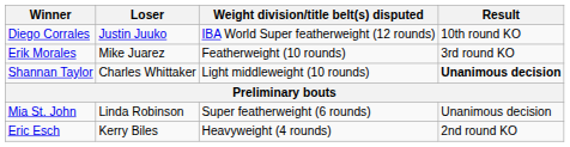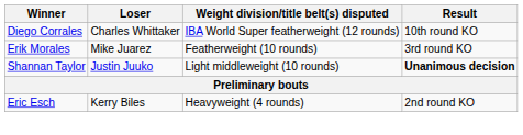 <table class=wikitable>
 <tr>
 <th>Winner</th>
 <th>Loser</th>
 <th>Weight division/title belt(s) disputed</th>
 <th>Result</th>
 </tr>
 <tr>
 <td> <a href='#'>Diego Corrales</a></td>
-<td> <a href='#'>Justin Juuko</a></td>
+<td> Charles Whittaker</td>
 <td><a href='#'>IBA</a> World Super featherweight (12 rounds)</td>
 <td>10th round KO</td>
 </tr>
 <tr>
 <td> <a href='#'>Erik Morales</a></td>
 <td> Mike Juarez</td>
 <td>Featherweight (10 rounds)</td>
 <td>3rd round KO</td>
 </tr>
 <tr>
 <td> <a href='#'>Shannan Taylor</a></td>
-<td> Charles Whittaker</td>
+<td> <a href='#'>Justin Juuko</a></td>
 <td>Light middleweight (10 rounds)</td>
 <td><strong>Unanimous decision</strong></td>
 </tr>
 <tr>
 <th colspan=4>Preliminary bouts</th>
-</tr>
-<tr>
-<td> <a href='#'>Mia St. John</a></td>
-<td> Linda Robinson</td>
-<td>Super featherweight (6 rounds)</td>
-<td>Unanimous decision</td>
 </tr>
 <tr>
 <td> <a href='#'>Eric Esch</a></td>
 <td> Kerry Biles</td>
 <td>Heavyweight (4 rounds)</td>
 <td>2nd round KO</td>
 </tr>
 </table>
